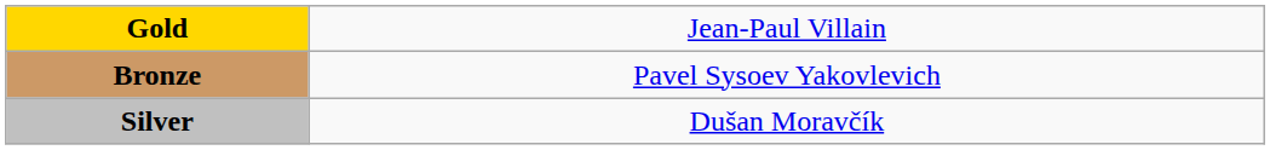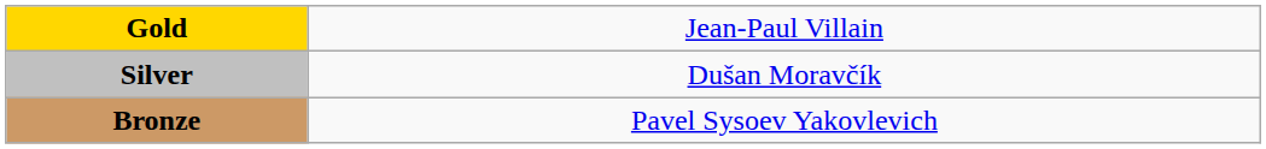 <table class="wikitable" style="text-align:center; " width="35%">
 <tr>
 <td bgcolor="gold"><strong>Gold</strong></td>
 <td><a href='#'>Jean-Paul Villain</a><br>  <small><em></em></small></td>
 </tr>
 <tr>
+<td bgcolor="silver"><strong>Silver</strong></td>
+<td><a href='#'>Dušan Moravčík</a><br>  <small><em></em></small></td>
+</tr>
+<tr>
 <td bgcolor="CC9966"><strong>Bronze</strong></td>
 <td><a href='#'>Pavel Sysoev Yakovlevich</a><br>  <small><em></em></small></td>
 </tr>
-<tr>
-<td bgcolor="silver"><strong>Silver</strong></td>
-<td><a href='#'>Dušan Moravčík</a><br>  <small><em></em></small></td>
-</tr>
 </table>
